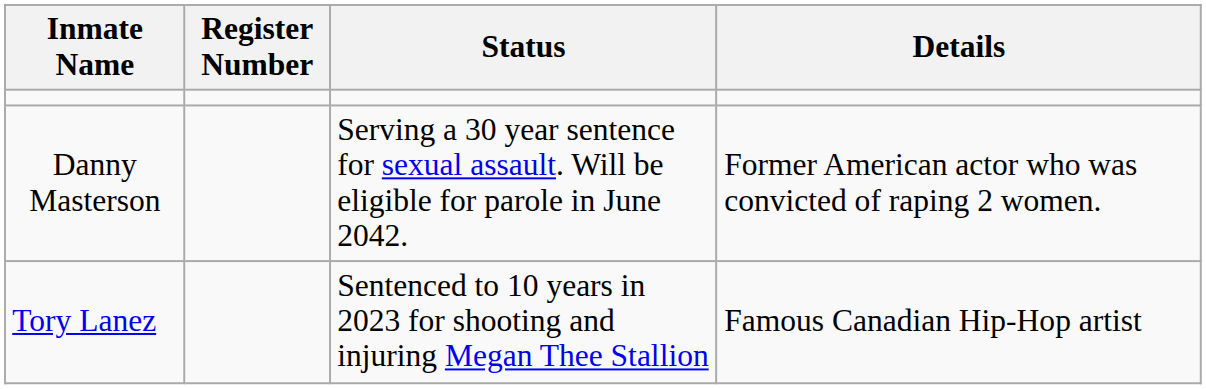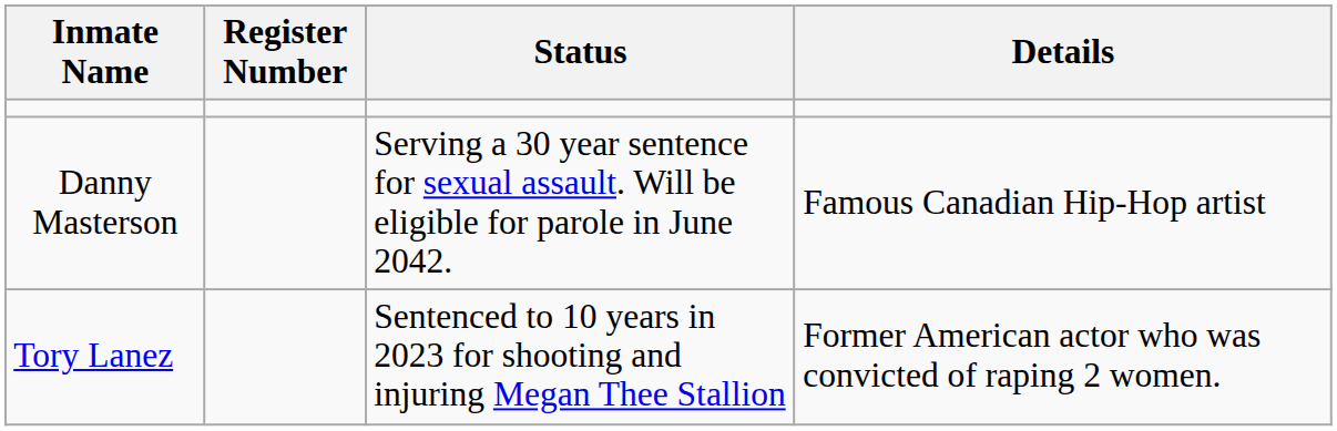 <table class="wikitable sortable">
 <tr>
 <th width=13%>Inmate Name</th>
 <th width=10%>Register Number</th>
 <th width=28%>Status</th>
 <th width=35%>Details</th>
 </tr>
 <tr>
 <td></td>
 <td></td>
 <td></td>
 <td></td>
 </tr>
 <tr>
 <td style="text-align:center;">Danny Masterson</td>
 <td></td>
 <td>Serving a 30 year sentence for <a href='#'>sexual assault</a>. Will be eligible for parole in June 2042.</td>
-<td>Former American actor who was convicted of raping 2 women.</td>
+<td>Famous Canadian Hip-Hop artist</td>
 </tr>
 <tr>
 <td><a href='#'>Tory Lanez</a></td>
 <td></td>
 <td>Sentenced to 10 years in 2023 for shooting and injuring <a href='#'>Megan Thee Stallion</a></td>
-<td>Famous Canadian Hip-Hop artist</td>
+<td>Former American actor who was convicted of raping 2 women.</td>
 </tr>
 </table>
